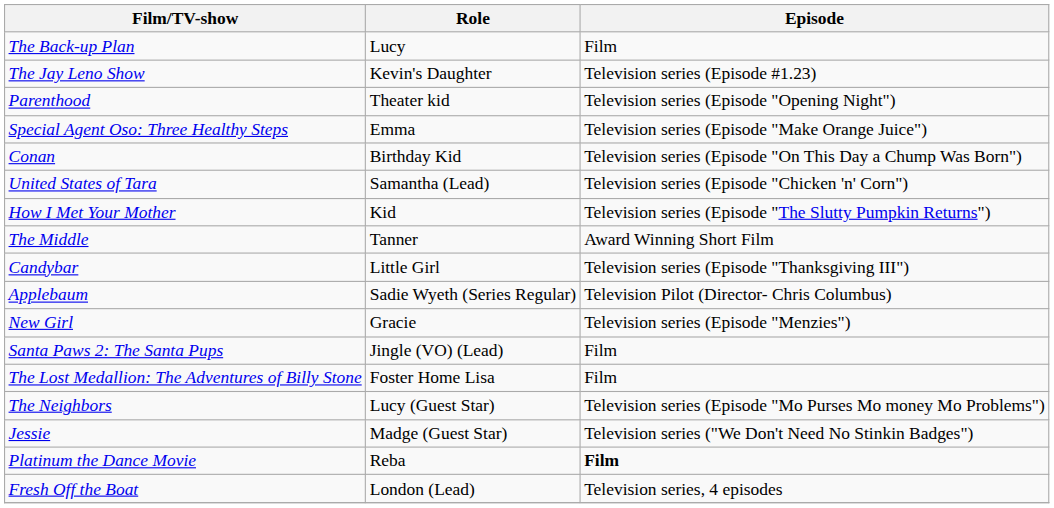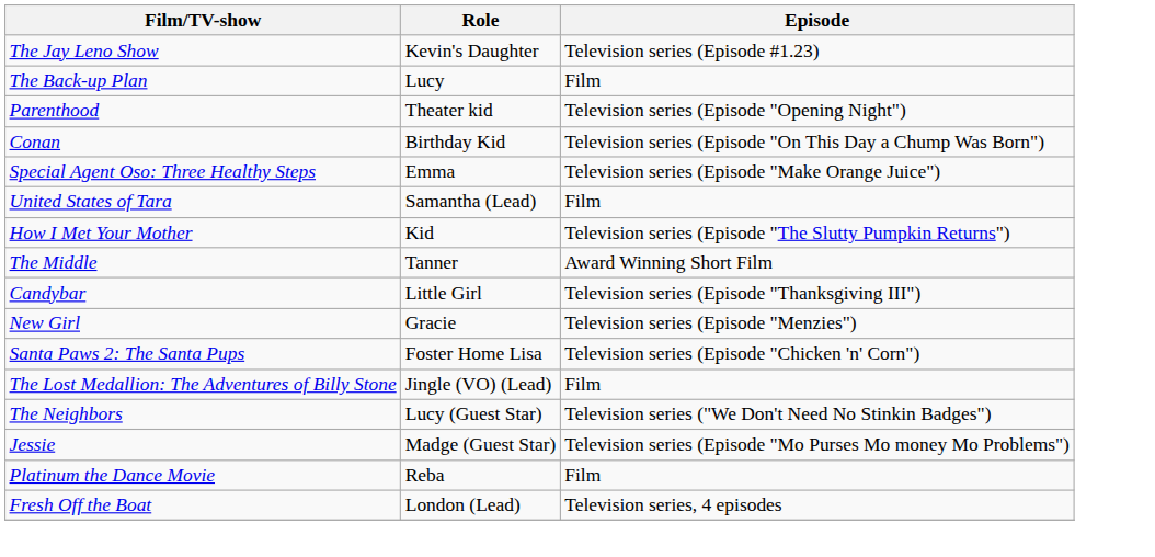 <table class="wikitable">
 <tr>
 <th>Film/TV-show</th>
 <th>Role</th>
 <th>Episode</th>
 </tr>
 <tr>
+<td><em><a href='#'>The Jay Leno Show</a></em></td>
+<td>Kevin's Daughter</td>
+<td>Television series (Episode #1.23)</td>
+</tr>
+<tr>
 <td><em><a href='#'>The Back-up Plan</a></em></td>
 <td>Lucy</td>
 <td>Film</td>
-</tr>
-<tr>
-<td><em><a href='#'>The Jay Leno Show</a></em></td>
-<td>Kevin's Daughter</td>
-<td>Television series (Episode #1.23)</td>
 </tr>
 <tr>
 <td><em><a href='#'>Parenthood</a></em></td>
 <td>Theater kid</td>
 <td>Television series (Episode "Opening Night")</td>
 </tr>
 <tr>
+<td><em><a href='#'>Conan</a></em></td>
+<td>Birthday Kid</td>
+<td>Television series (Episode "On This Day a Chump Was Born")</td>
+</tr>
+<tr>
 <td><em><a href='#'>Special Agent Oso: Three Healthy Steps</a></em></td>
 <td>Emma</td>
 <td>Television series (Episode "Make Orange Juice")</td>
 </tr>
 <tr>
-<td><em><a href='#'>Conan</a></em></td>
-<td>Birthday Kid</td>
-<td>Television series (Episode "On This Day a Chump Was Born")</td>
-</tr>
-<tr>
 <td><em><a href='#'>United States of Tara</a></em></td>
 <td>Samantha (Lead)</td>
-<td>Television series (Episode "Chicken 'n' Corn")</td>
+<td>Film</td>
 </tr>
 <tr>
 <td><em><a href='#'>How I Met Your Mother</a></em></td>
 <td>Kid</td>
 <td>Television series (Episode "<a href='#'>The Slutty Pumpkin Returns</a>")</td>
 </tr>
 <tr>
 <td><em><a href='#'>The Middle</a></em></td>
 <td>Tanner</td>
 <td>Award Winning Short Film</td>
 </tr>
 <tr>
 <td><em><a href='#'>Candybar</a></em></td>
 <td>Little Girl</td>
 <td>Television series (Episode "Thanksgiving III")</td>
 </tr>
 <tr>
-<td><em><a href='#'>Applebaum</a></em></td>
-<td>Sadie Wyeth (Series Regular)</td>
-<td>Television Pilot (Director- Chris Columbus)</td>
-</tr>
-<tr>
 <td><em><a href='#'>New Girl</a></em></td>
 <td>Gracie</td>
 <td>Television series (Episode "Menzies")</td>
 </tr>
 <tr>
 <td><em><a href='#'>Santa Paws 2: The Santa Pups</a></em></td>
-<td>Jingle (VO) (Lead)</td>
-<td>Film</td>
+<td>Foster Home Lisa</td>
+<td>Television series (Episode "Chicken 'n' Corn")</td>
 </tr>
 <tr>
 <td><em><a href='#'>The Lost Medallion: The Adventures of Billy Stone</a></em></td>
-<td>Foster Home Lisa</td>
+<td>Jingle (VO) (Lead)</td>
 <td>Film</td>
 </tr>
 <tr>
 <td><em><a href='#'>The Neighbors</a></em></td>
 <td>Lucy (Guest Star)</td>
-<td>Television series (Episode "Mo Purses Mo money Mo Problems")</td>
+<td>Television series ("We Don't Need No Stinkin Badges")</td>
 </tr>
 <tr>
 <td><em><a href='#'>Jessie</a></em></td>
 <td>Madge (Guest Star)</td>
-<td>Television series ("We Don't Need No Stinkin Badges")</td>
+<td>Television series (Episode "Mo Purses Mo money Mo Problems")</td>
 </tr>
 <tr>
 <td><em><a href='#'>Platinum the Dance Movie</a></em></td>
 <td>Reba</td>
-<td><strong>Film</strong></td>
+<td>Film</td>
 </tr>
 <tr>
 <td><em><a href='#'>Fresh Off the Boat</a></em></td>
 <td>London (Lead)</td>
 <td>Television series, 4 episodes</td>
 </tr>
 <tr>
 </tr>
 </table>
